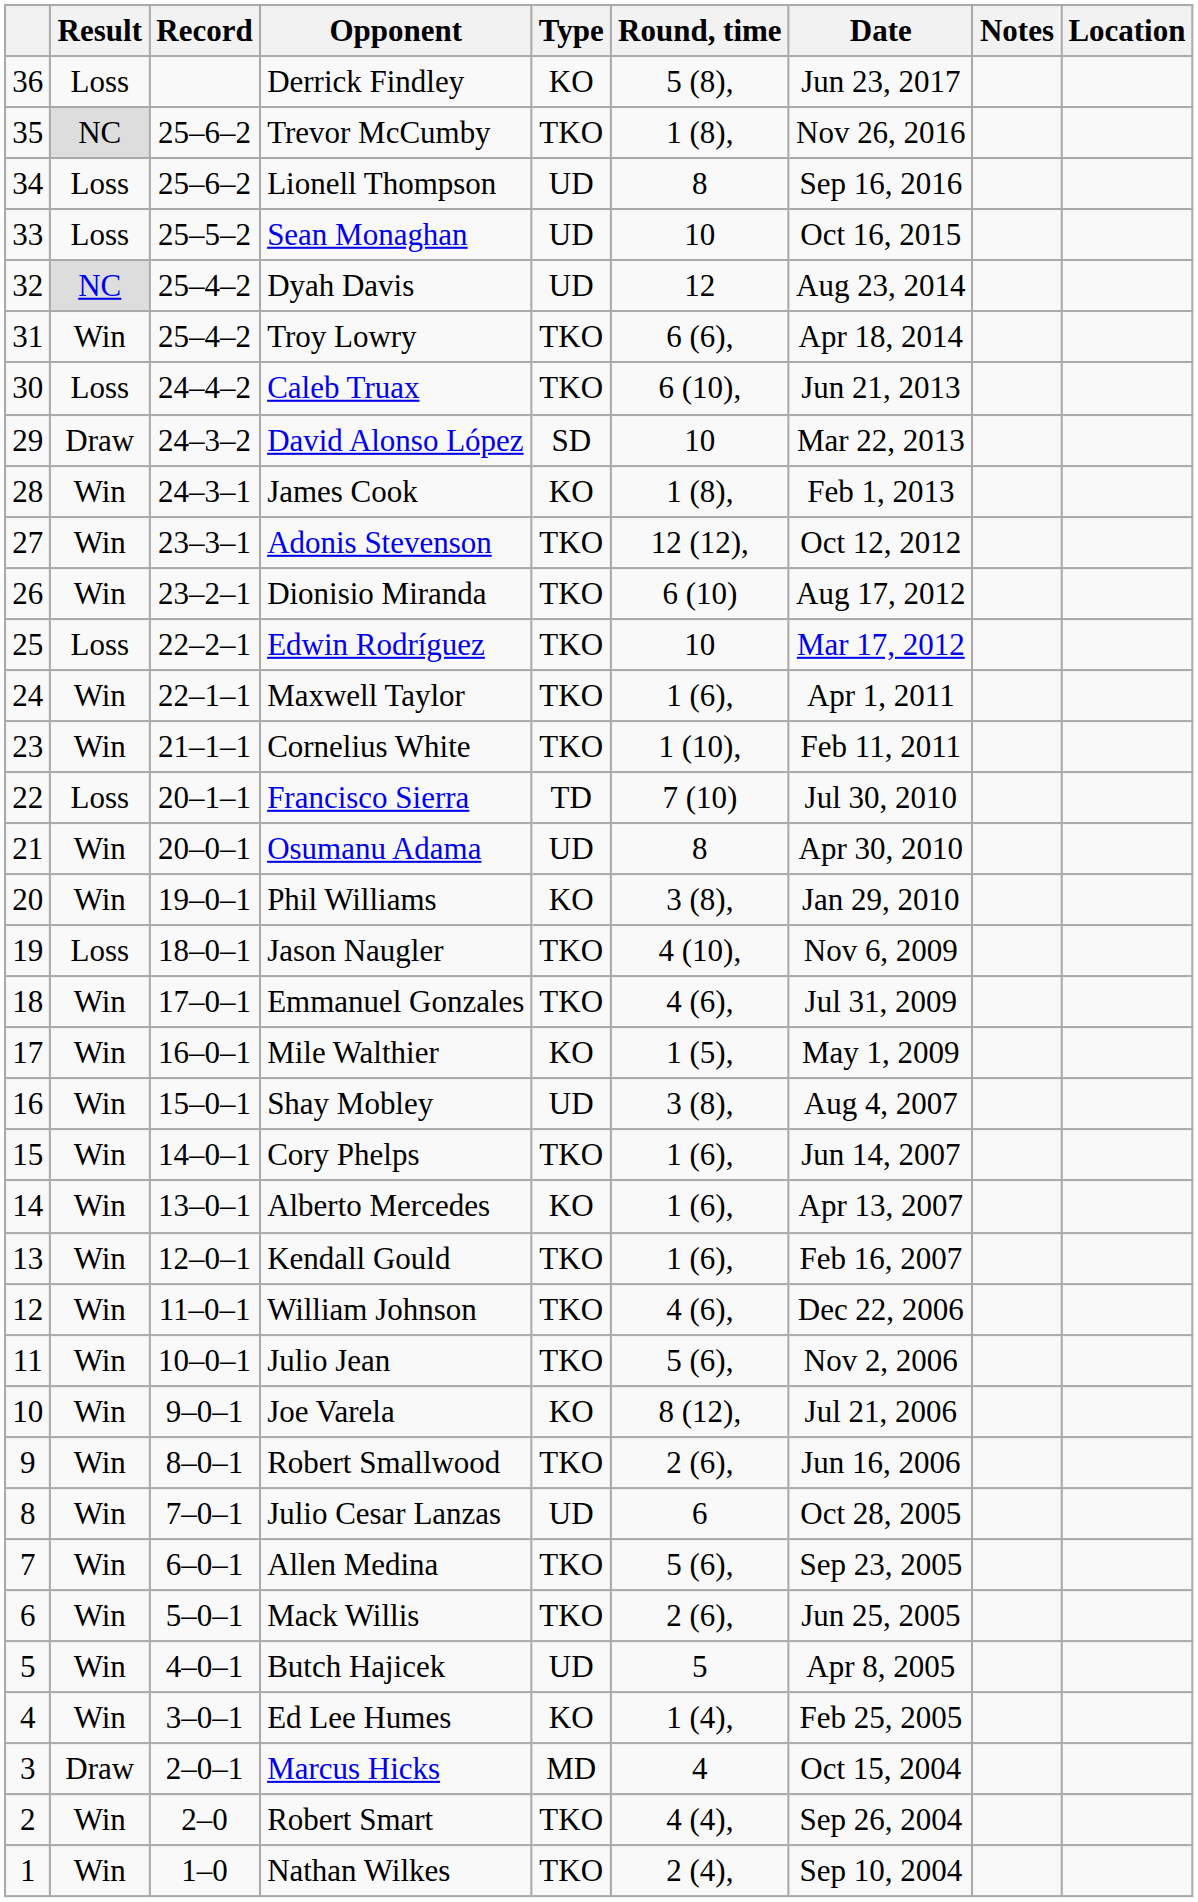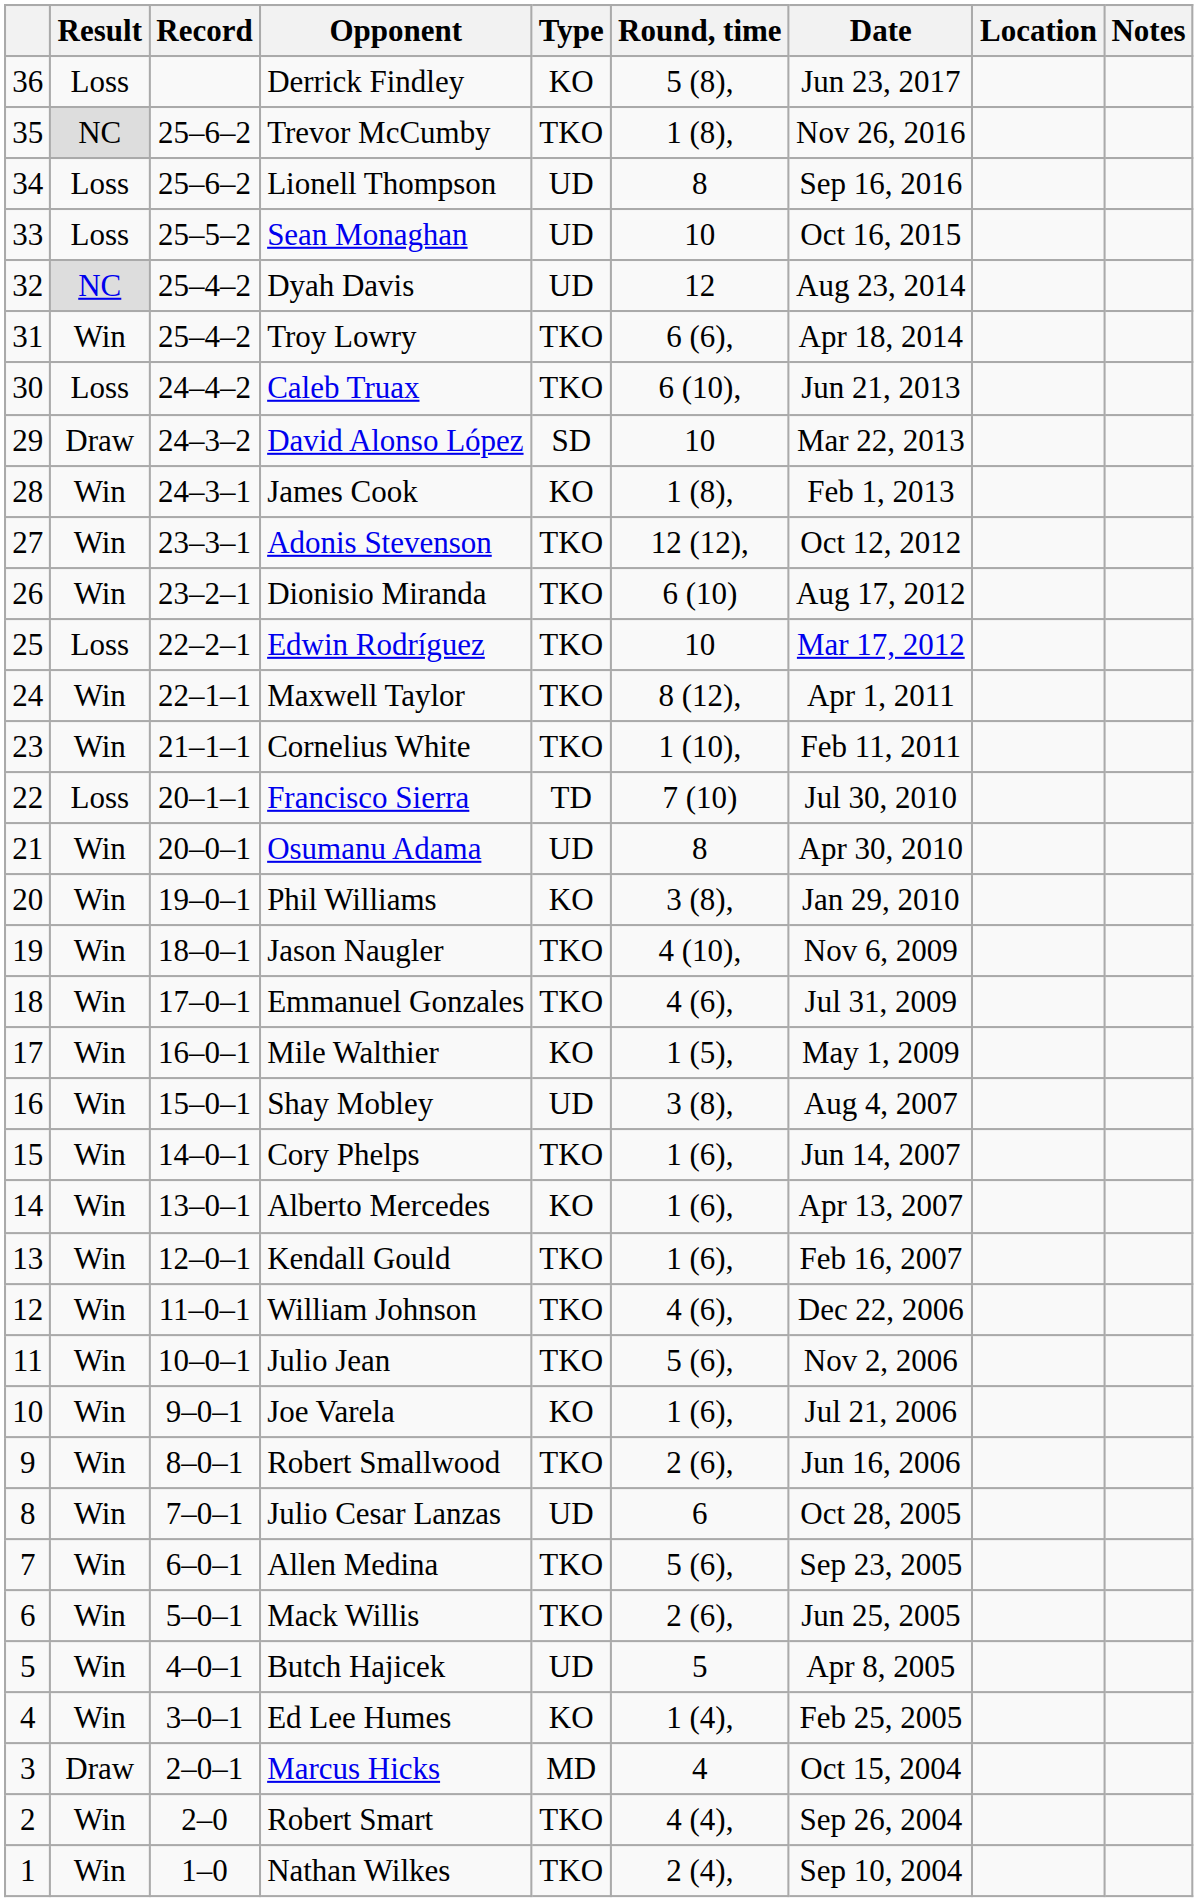 <table class="wikitable" style="text-align:center; font-size:95%">
 <tr>
 <th></th>
 <th>Result</th>
 <th>Record</th>
 <th>Opponent</th>
 <th>Type</th>
 <th>Round, time</th>
 <th>Date</th>
+<th>Location</th>
 <th>Notes</th>
-<th>Location</th>
 </tr>
 <tr>
 <td>36</td>
 <td>Loss</td>
 <td></td>
 <td align=left>Derrick Findley</td>
 <td>KO</td>
 <td>5 (8), </td>
 <td>Jun 23, 2017</td>
+<td align=left></td>
 <td></td>
-<td align=left></td>
 </tr>
 <tr>
 <td>35</td>
 <td style="background:#DDD">NC</td>
 <td>25–6–2 </td>
 <td align=left>Trevor McCumby</td>
 <td>TKO</td>
 <td>1 (8), </td>
 <td>Nov 26, 2016</td>
 <td align=left></td>
 <td align=left></td>
 </tr>
 <tr>
 <td>34</td>
 <td>Loss</td>
 <td>25–6–2 </td>
 <td align=left>Lionell Thompson</td>
 <td>UD</td>
 <td>8</td>
 <td>Sep 16, 2016</td>
+<td align=left></td>
 <td></td>
-<td align=left></td>
 </tr>
 <tr>
 <td>33</td>
 <td>Loss</td>
 <td>25–5–2 </td>
 <td align=left><a href='#'>Sean Monaghan</a></td>
 <td>UD</td>
 <td>10</td>
 <td>Oct 16, 2015</td>
 <td align=left></td>
 <td align=left></td>
 </tr>
 <tr>
 <td>32</td>
 <td style="background:#DDD"><a href='#'>NC</a></td>
 <td>25–4–2 </td>
 <td align=left>Dyah Davis</td>
 <td>UD</td>
 <td>12</td>
 <td>Aug 23, 2014</td>
 <td align=left></td>
 <td align=left></td>
 </tr>
 <tr>
 <td>31</td>
 <td>Win</td>
 <td>25–4–2</td>
 <td align=left>Troy Lowry</td>
 <td>TKO</td>
 <td>6 (6), </td>
 <td>Apr 18, 2014</td>
+<td align=left></td>
 <td></td>
-<td align=left></td>
 </tr>
 <tr>
 <td>30</td>
 <td>Loss</td>
 <td>24–4–2</td>
 <td align=left><a href='#'>Caleb Truax</a></td>
 <td>TKO</td>
 <td>6 (10), </td>
 <td>Jun 21, 2013</td>
+<td align=left></td>
 <td></td>
-<td align=left></td>
 </tr>
 <tr>
 <td>29</td>
 <td>Draw</td>
 <td>24–3–2</td>
 <td align=left><a href='#'>David Alonso López</a></td>
 <td>SD</td>
 <td>10</td>
 <td>Mar 22, 2013</td>
+<td align=left></td>
 <td></td>
-<td align=left></td>
 </tr>
 <tr>
 <td>28</td>
 <td>Win</td>
 <td>24–3–1</td>
 <td align=left>James Cook</td>
 <td>KO</td>
 <td>1 (8), </td>
 <td>Feb 1, 2013</td>
+<td align=left></td>
 <td></td>
-<td align=left></td>
 </tr>
 <tr>
 <td>27</td>
 <td>Win</td>
 <td>23–3–1</td>
 <td align=left><a href='#'>Adonis Stevenson</a></td>
 <td>TKO</td>
 <td>12 (12), </td>
 <td>Oct 12, 2012</td>
 <td align=left></td>
 <td align=left></td>
 </tr>
 <tr>
 <td>26</td>
 <td>Win</td>
 <td>23–2–1</td>
 <td align=left>Dionisio Miranda</td>
 <td>TKO</td>
 <td>6 (10)</td>
 <td>Aug 17, 2012</td>
+<td align=left></td>
 <td></td>
-<td align=left></td>
 </tr>
 <tr>
 <td>25</td>
 <td>Loss</td>
 <td>22–2–1</td>
 <td align=left><a href='#'>Edwin Rodríguez</a></td>
 <td>TKO</td>
 <td>10</td>
 <td><a href='#'>Mar 17, 2012</a></td>
+<td align=left></td>
 <td></td>
-<td align=left></td>
 </tr>
 <tr>
 <td>24</td>
 <td>Win</td>
 <td>22–1–1</td>
 <td align=left>Maxwell Taylor</td>
 <td>TKO</td>
-<td>1 (6), </td>
+<td>8 (12), </td>
 <td>Apr 1, 2011</td>
 <td align=left></td>
 <td align=left></td>
 </tr>
 <tr>
 <td>23</td>
 <td>Win</td>
 <td>21–1–1</td>
 <td align=left>Cornelius White</td>
 <td>TKO</td>
 <td>1 (10), </td>
 <td>Feb 11, 2011</td>
+<td align=left></td>
 <td></td>
-<td align=left></td>
 </tr>
 <tr>
 <td>22</td>
 <td>Loss</td>
 <td>20–1–1</td>
 <td align=left><a href='#'>Francisco Sierra</a></td>
 <td>TD</td>
 <td>7 (10)</td>
 <td>Jul 30, 2010</td>
 <td align=left></td>
 <td align=left></td>
 </tr>
 <tr>
 <td>21</td>
 <td>Win</td>
 <td>20–0–1</td>
 <td align=left><a href='#'>Osumanu Adama</a></td>
 <td>UD</td>
 <td>8</td>
 <td>Apr 30, 2010</td>
+<td align=left></td>
 <td></td>
-<td align=left></td>
 </tr>
 <tr>
 <td>20</td>
 <td>Win</td>
 <td>19–0–1</td>
 <td align=left>Phil Williams</td>
 <td>KO</td>
 <td>3 (8), </td>
 <td>Jan 29, 2010</td>
+<td align=left></td>
 <td></td>
-<td align=left></td>
 </tr>
 <tr>
 <td>19</td>
-<td>Loss</td>
+<td>Win</td>
 <td>18–0–1</td>
 <td align=left>Jason Naugler</td>
 <td>TKO</td>
 <td>4 (10), </td>
 <td>Nov 6, 2009</td>
+<td align=left></td>
 <td></td>
-<td align=left></td>
 </tr>
 <tr>
 <td>18</td>
 <td>Win</td>
 <td>17–0–1</td>
 <td align=left>Emmanuel Gonzales</td>
 <td>TKO</td>
 <td>4 (6), </td>
 <td>Jul 31, 2009</td>
+<td align=left></td>
 <td></td>
-<td align=left></td>
 </tr>
 <tr>
 <td>17</td>
 <td>Win</td>
 <td>16–0–1</td>
 <td align=left>Mile Walthier</td>
 <td>KO</td>
 <td>1 (5), </td>
 <td>May 1, 2009</td>
+<td align=left></td>
 <td></td>
-<td align=left></td>
 </tr>
 <tr>
 <td>16</td>
 <td>Win</td>
 <td>15–0–1</td>
 <td align=left>Shay Mobley</td>
 <td>UD</td>
 <td>3 (8), </td>
 <td>Aug 4, 2007</td>
+<td align=left></td>
 <td></td>
-<td align=left></td>
 </tr>
 <tr>
 <td>15</td>
 <td>Win</td>
 <td>14–0–1</td>
 <td align=left>Cory Phelps</td>
 <td>TKO</td>
 <td>1 (6), </td>
 <td>Jun 14, 2007</td>
+<td align=left></td>
 <td></td>
-<td align=left></td>
 </tr>
 <tr>
 <td>14</td>
 <td>Win</td>
 <td>13–0–1</td>
 <td align=left>Alberto Mercedes</td>
 <td>KO</td>
 <td>1 (6), </td>
 <td>Apr 13, 2007</td>
+<td align=left></td>
 <td></td>
-<td align=left></td>
 </tr>
 <tr>
 <td>13</td>
 <td>Win</td>
 <td>12–0–1</td>
 <td align=left>Kendall Gould</td>
 <td>TKO</td>
 <td>1 (6), </td>
 <td>Feb 16, 2007</td>
+<td align=left></td>
 <td></td>
-<td align=left></td>
 </tr>
 <tr>
 <td>12</td>
 <td>Win</td>
 <td>11–0–1</td>
 <td align=left>William Johnson</td>
 <td>TKO</td>
 <td>4 (6), </td>
 <td>Dec 22, 2006</td>
+<td align=left></td>
 <td></td>
-<td align=left></td>
 </tr>
 <tr>
 <td>11</td>
 <td>Win</td>
 <td>10–0–1</td>
 <td align=left>Julio Jean</td>
 <td>TKO</td>
 <td>5 (6), </td>
 <td>Nov 2, 2006</td>
+<td align=left></td>
 <td></td>
-<td align=left></td>
 </tr>
 <tr>
 <td>10</td>
 <td>Win</td>
 <td>9–0–1</td>
 <td align=left>Joe Varela</td>
 <td>KO</td>
-<td>8 (12), </td>
+<td>1 (6), </td>
 <td>Jul 21, 2006</td>
+<td align=left></td>
 <td></td>
-<td align=left></td>
 </tr>
 <tr>
 <td>9</td>
 <td>Win</td>
 <td>8–0–1</td>
 <td align=left>Robert Smallwood</td>
 <td>TKO</td>
 <td>2 (6), </td>
 <td>Jun 16, 2006</td>
+<td align=left></td>
 <td></td>
-<td align=left></td>
 </tr>
 <tr>
 <td>8</td>
 <td>Win</td>
 <td>7–0–1</td>
 <td align=left>Julio Cesar Lanzas</td>
 <td>UD</td>
 <td>6</td>
 <td>Oct 28, 2005</td>
+<td align=left></td>
 <td></td>
-<td align=left></td>
 </tr>
 <tr>
 <td>7</td>
 <td>Win</td>
 <td>6–0–1</td>
 <td align=left>Allen Medina</td>
 <td>TKO</td>
 <td>5 (6), </td>
 <td>Sep 23, 2005</td>
+<td align=left></td>
 <td></td>
-<td align=left></td>
 </tr>
 <tr>
 <td>6</td>
 <td>Win</td>
 <td>5–0–1</td>
 <td align=left>Mack Willis</td>
 <td>TKO</td>
 <td>2 (6), </td>
 <td>Jun 25, 2005</td>
+<td align=left></td>
 <td></td>
-<td align=left></td>
 </tr>
 <tr>
 <td>5</td>
 <td>Win</td>
 <td>4–0–1</td>
 <td align=left>Butch Hajicek</td>
 <td>UD</td>
 <td>5</td>
 <td>Apr 8, 2005</td>
+<td align=left></td>
 <td></td>
-<td align=left></td>
 </tr>
 <tr>
 <td>4</td>
 <td>Win</td>
 <td>3–0–1</td>
 <td align=left>Ed Lee Humes</td>
 <td>KO</td>
 <td>1 (4), </td>
 <td>Feb 25, 2005</td>
+<td align=left></td>
 <td></td>
-<td align=left></td>
 </tr>
 <tr>
 <td>3</td>
 <td>Draw</td>
 <td>2–0–1</td>
 <td align=left><a href='#'>Marcus Hicks</a></td>
 <td>MD</td>
 <td>4</td>
 <td>Oct 15, 2004</td>
+<td align=left></td>
 <td></td>
-<td align=left></td>
 </tr>
 <tr>
 <td>2</td>
 <td>Win</td>
 <td>2–0</td>
 <td align=left>Robert Smart</td>
 <td>TKO</td>
 <td>4 (4), </td>
 <td>Sep 26, 2004</td>
+<td align=left></td>
 <td></td>
-<td align=left></td>
 </tr>
 <tr>
 <td>1</td>
 <td>Win</td>
 <td>1–0</td>
 <td align=left>Nathan Wilkes</td>
 <td>TKO</td>
 <td>2 (4), </td>
 <td>Sep 10, 2004</td>
+<td align=left></td>
 <td></td>
-<td align=left></td>
 </tr>
 </table>
